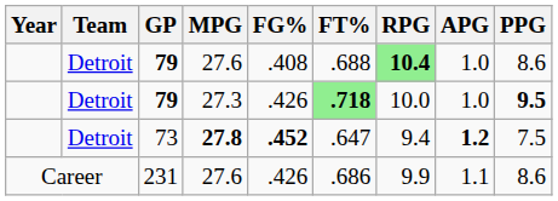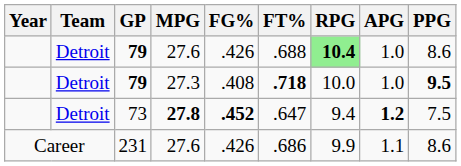 <table class="wikitable sortable" style="font-size:95%; text-align:right;">
 <tr>
 <th>Year</th>
 <th>Team</th>
 <th>GP</th>
 <th>MPG</th>
 <th>FG%</th>
 <th>FT%</th>
 <th>RPG</th>
 <th>APG</th>
 <th>PPG</th>
 </tr>
 <tr>
 <td style="text-align:left;"></td>
 <td style="text-align:left;"><a href='#'>Detroit</a></td>
 <td><strong>79</strong></td>
 <td>27.6</td>
-<td>.408</td>
+<td>.426</td>
 <td>.688</td>
 <td style="background: lightgreen;"><strong>10.4</strong></td>
 <td>1.0</td>
 <td>8.6</td>
 </tr>
 <tr>
 <td style="text-align:left;"></td>
 <td style="text-align:left;"><a href='#'>Detroit</a></td>
 <td><strong>79</strong></td>
 <td>27.3</td>
-<td>.426</td>
-<td style="background: lightgreen;"><strong>.718</strong></td>
+<td>.408</td>
+<td><strong>.718</strong></td>
 <td>10.0</td>
 <td>1.0</td>
 <td><strong>9.5</strong></td>
 </tr>
 <tr>
 <td style="text-align:left;"></td>
 <td style="text-align:left;"><a href='#'>Detroit</a></td>
 <td>73</td>
 <td><strong>27.8</strong></td>
 <td><strong>.452</strong></td>
 <td>.647</td>
 <td>9.4</td>
 <td><strong>1.2</strong></td>
 <td>7.5</td>
 </tr>
 <tr>
 <td colspan="2" style="text-align:center;">Career</td>
 <td>231</td>
 <td>27.6</td>
 <td>.426</td>
 <td>.686</td>
 <td>9.9</td>
 <td>1.1</td>
 <td>8.6</td>
 </tr>
 </table>
